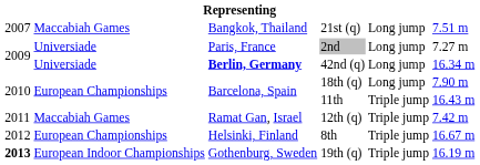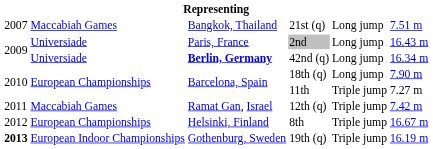 <table>
 <tr>
 <th colspan="6">Representing </th>
 </tr>
 <tr>
 <td>2007</td>
 <td><a href='#'>Maccabiah Games</a></td>
 <td><a href='#'>Bangkok, Thailand</a></td>
 <td>21st (q)</td>
 <td>Long jump</td>
 <td><a href='#'>7.51 m</a></td>
 </tr>
 <tr>
 <td rowspan=2>2009</td>
 <td><a href='#'>Universiade</a></td>
 <td><a href='#'>Paris, France</a></td>
 <td bgcolor=silver>2nd</td>
 <td>Long jump</td>
-<td>7.27 m</td>
+<td><a href='#'>16.43 m</a></td>
 </tr>
 <tr>
 <td><a href='#'>Universiade</a></td>
 <td><strong><a href='#'>Berlin, Germany</a></strong></td>
 <td>42nd (q)</td>
 <td>Long jump</td>
 <td><a href='#'>16.34 m</a></td>
 </tr>
 <tr>
 <td rowspan=2>2010</td>
 <td rowspan=2><a href='#'>European Championships</a></td>
 <td rowspan=2><a href='#'>Barcelona, Spain</a></td>
 <td>18th (q)</td>
 <td>Long jump</td>
 <td><a href='#'>7.90 m</a></td>
 </tr>
 <tr>
 <td>11th</td>
 <td>Triple jump</td>
-<td><a href='#'>16.43 m</a></td>
+<td>7.27 m</td>
 </tr>
 <tr>
 <td>2011</td>
 <td><a href='#'>Maccabiah Games</a></td>
 <td><a href='#'>Ramat Gan</a>, <a href='#'>Israel</a></td>
 <td>12th (q)</td>
 <td>Triple jump</td>
 <td><a href='#'>7.42 m</a></td>
 </tr>
 <tr>
 <td>2012</td>
 <td><a href='#'>European Championships</a></td>
 <td><a href='#'>Helsinki, Finland</a></td>
 <td>8th</td>
 <td>Triple jump</td>
 <td><a href='#'>16.67 m</a></td>
 </tr>
 <tr>
 <td><strong>2013</strong></td>
 <td><a href='#'>European Indoor Championships</a></td>
 <td><a href='#'>Gothenburg, Sweden</a></td>
 <td>19th (q)</td>
 <td>Triple jump</td>
 <td><a href='#'>16.19 m</a></td>
 </tr>
 </table>
